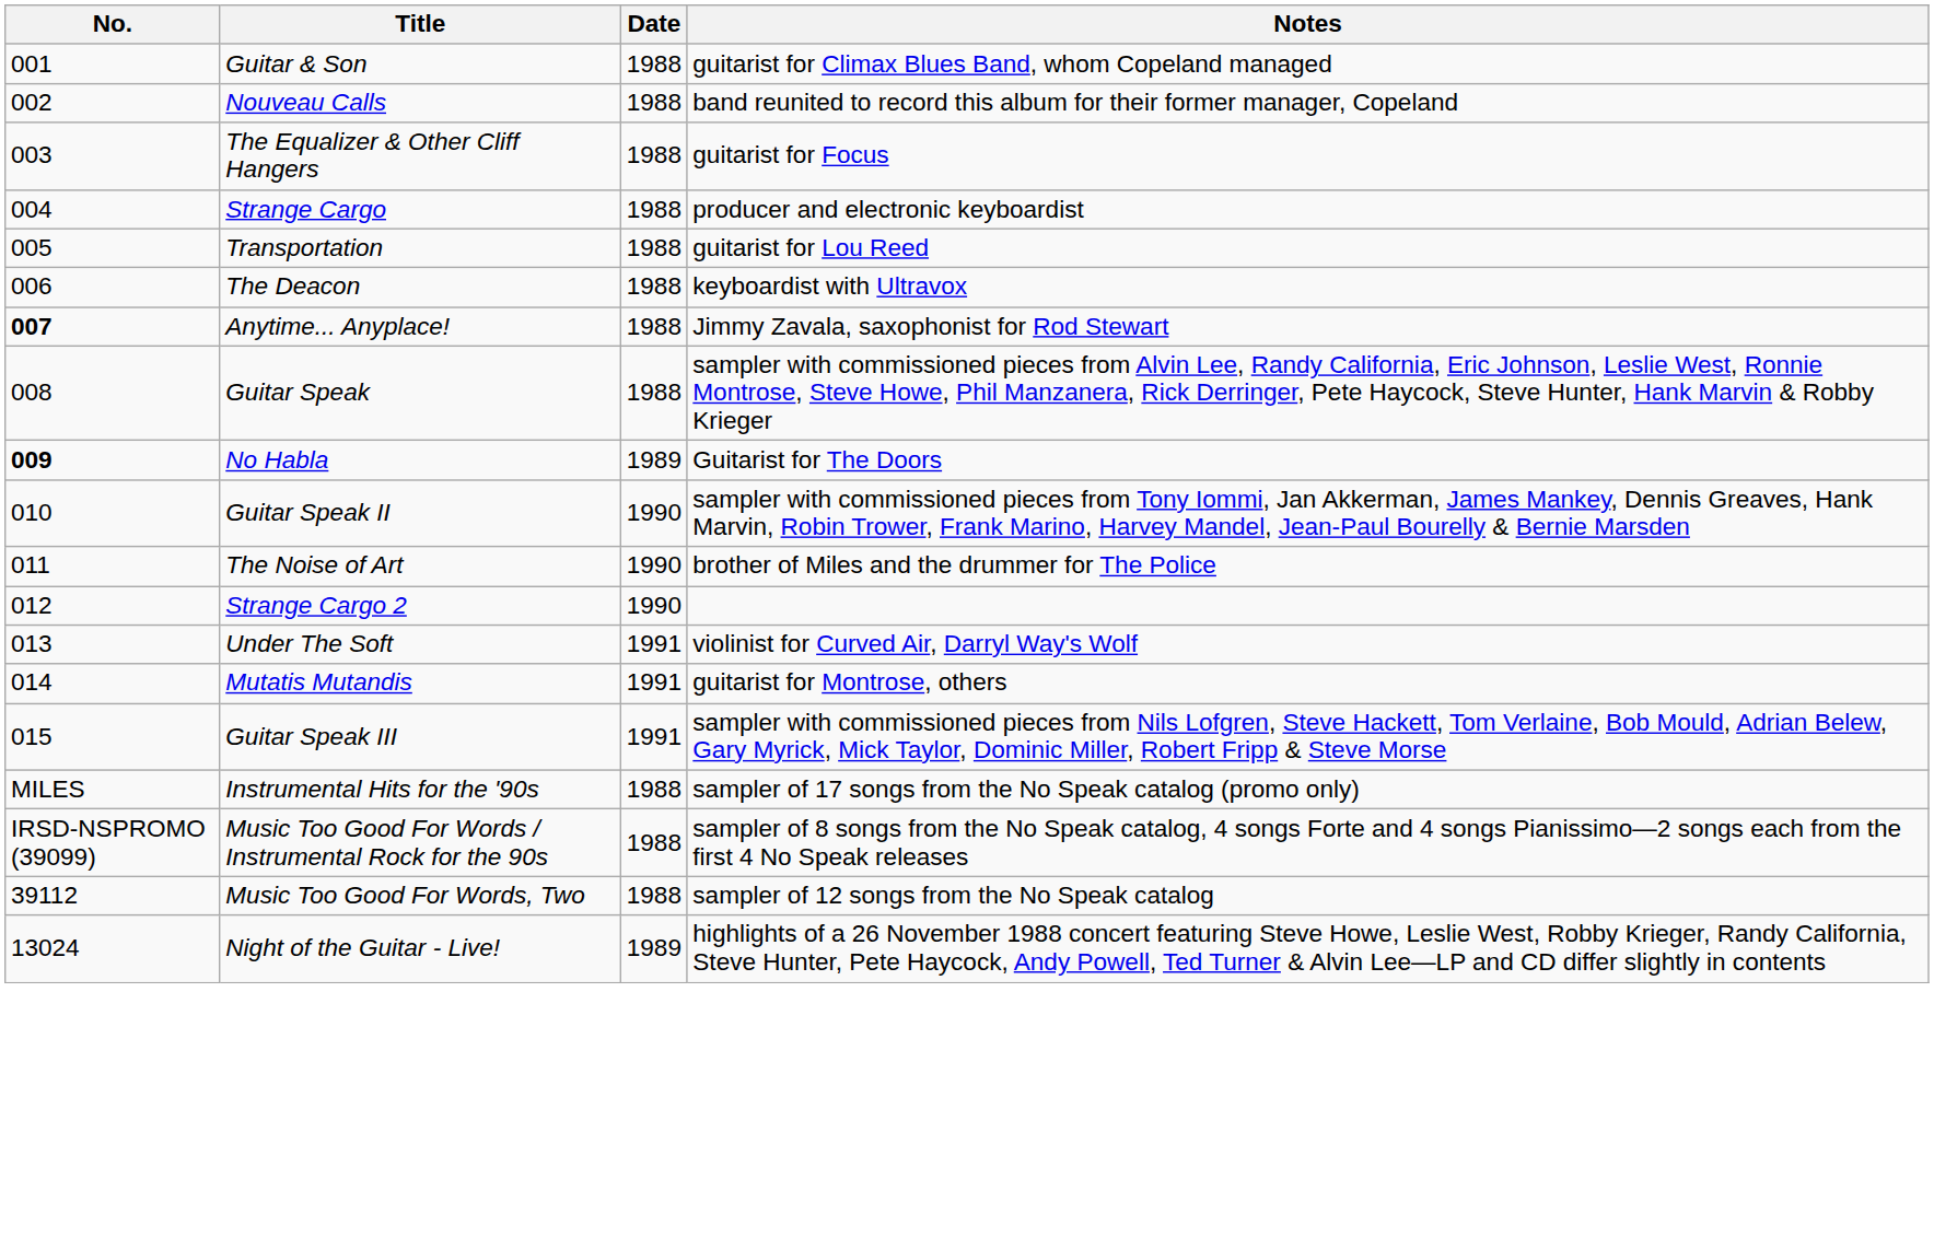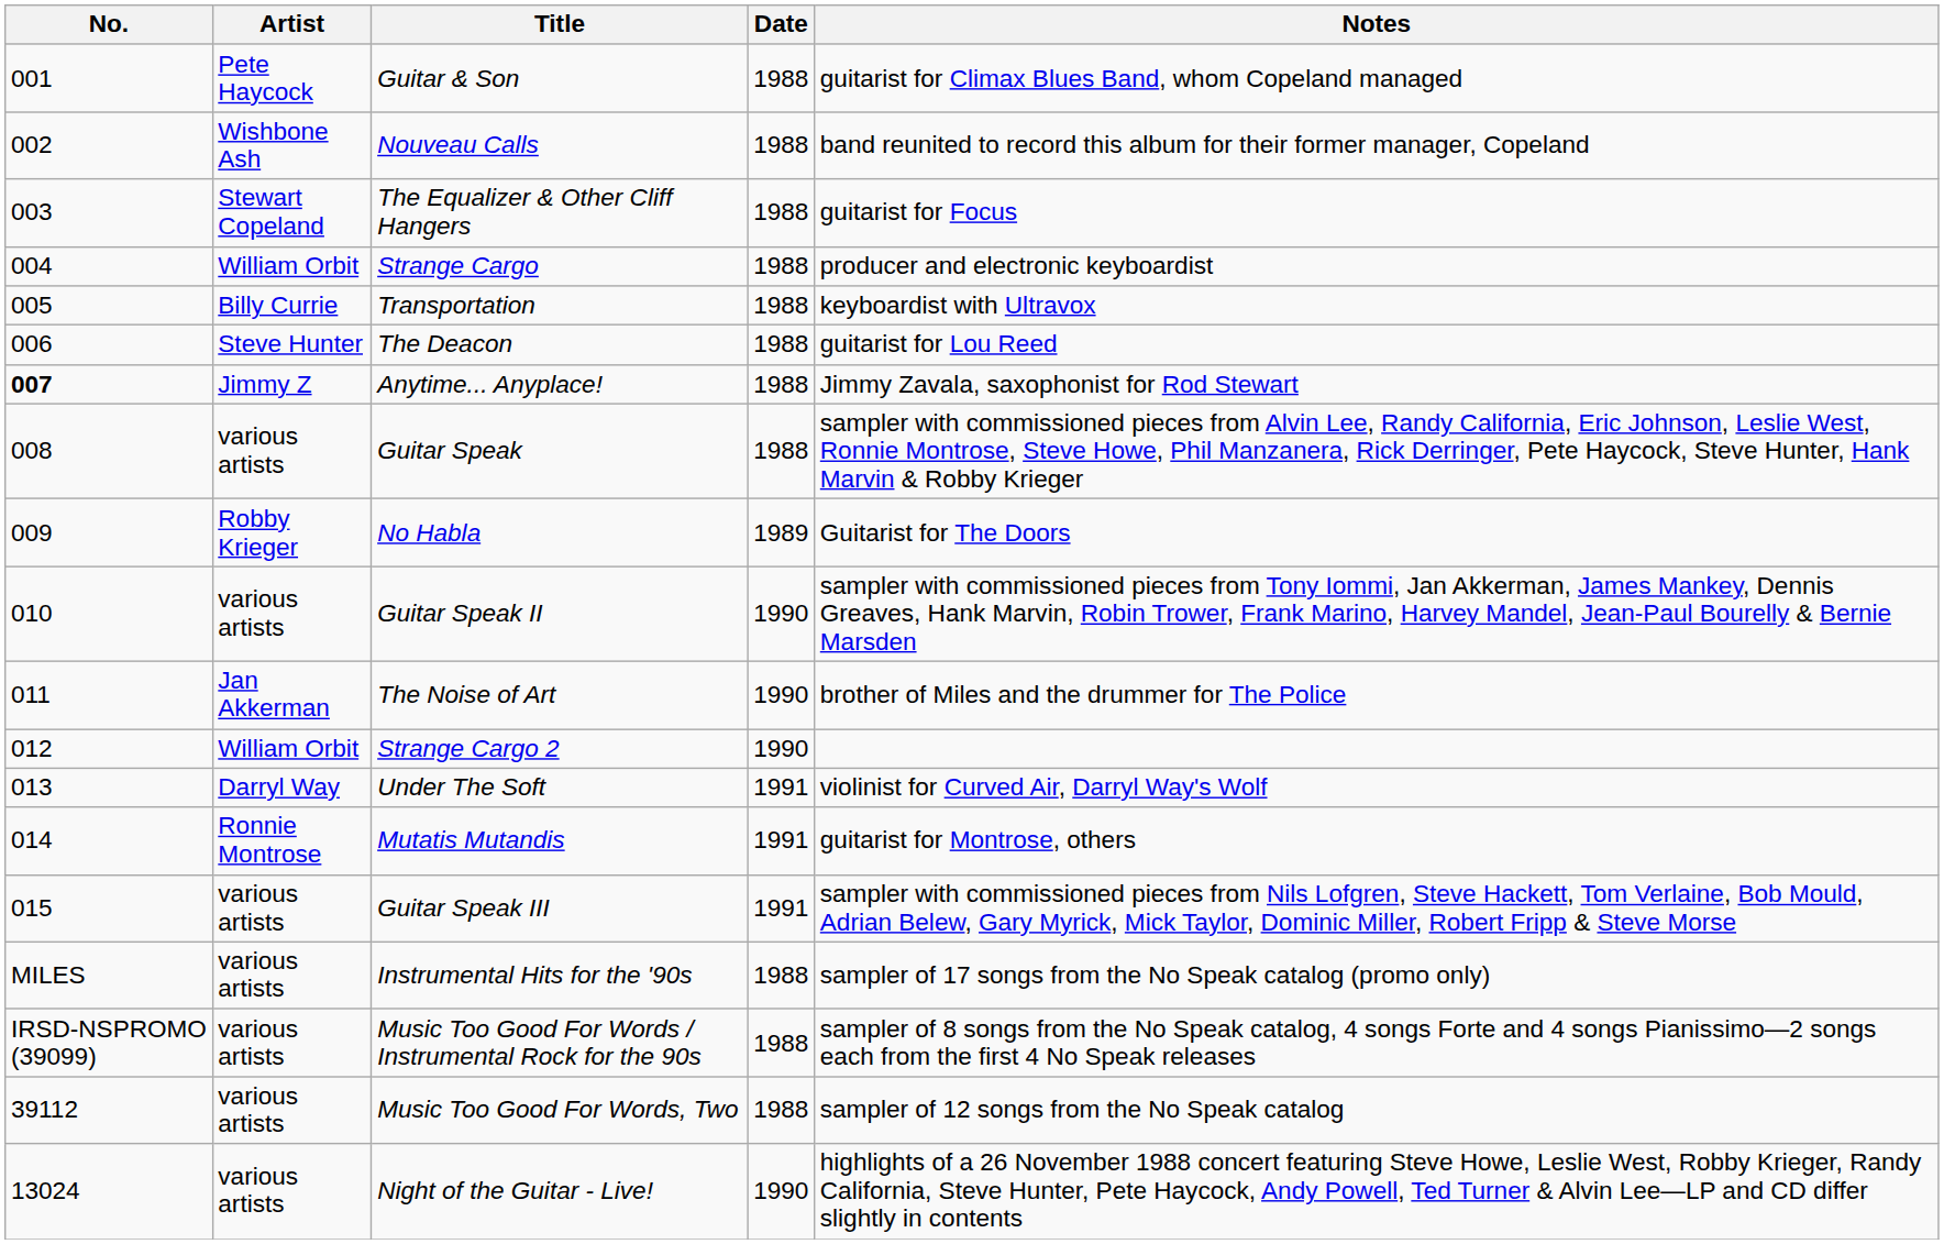 <table class = "wikitable">
 <tr>
 <th>No.</th>
+<th>Artist</th>
 <th>Title</th>
 <th>Date</th>
 <th>Notes</th>
 </tr>
 <tr>
 <td>001</td>
+<td><a href='#'>Pete Haycock</a></td>
 <td><em>Guitar & Son</em></td>
 <td>1988</td>
 <td>guitarist for <a href='#'>Climax Blues Band</a>, whom Copeland managed </td>
 </tr>
 <tr>
 <td>002</td>
+<td><a href='#'>Wishbone Ash</a></td>
 <td><em><a href='#'>Nouveau Calls</a></em></td>
 <td>1988</td>
 <td>band reunited to record this album for their former manager, Copeland</td>
 </tr>
 <tr>
 <td>003</td>
+<td><a href='#'>Stewart Copeland</a></td>
 <td><em>The Equalizer & Other Cliff Hangers</em></td>
 <td>1988</td>
 <td>guitarist for <a href='#'>Focus</a></td>
 </tr>
 <tr>
 <td>004</td>
+<td><a href='#'>William Orbit</a></td>
 <td><em><a href='#'>Strange Cargo</a></em></td>
 <td>1988</td>
 <td>producer and electronic keyboardist</td>
 </tr>
 <tr>
 <td>005</td>
+<td><a href='#'>Billy Currie</a></td>
 <td><em>Transportation</em></td>
+<td>1988</td>
+<td>keyboardist with <a href='#'>Ultravox</a></td>
+</tr>
+<tr>
+<td>006</td>
+<td><a href='#'>Steve Hunter</a></td>
+<td><em>The Deacon</em></td>
 <td>1988</td>
 <td>guitarist for <a href='#'>Lou Reed</a></td>
 </tr>
 <tr>
-<td>006</td>
-<td><em>The Deacon</em></td>
-<td>1988</td>
-<td>keyboardist with <a href='#'>Ultravox</a></td>
-</tr>
-<tr>
 <td><strong>007</strong></td>
+<td><a href='#'>Jimmy Z</a></td>
 <td><em>Anytime... Anyplace!</em></td>
 <td>1988</td>
 <td>Jimmy Zavala, saxophonist for <a href='#'>Rod Stewart</a></td>
 </tr>
 <tr>
 <td>008</td>
+<td>various artists</td>
 <td><em>Guitar Speak</em></td>
 <td>1988</td>
 <td>sampler with commissioned pieces from <a href='#'>Alvin Lee</a>, <a href='#'>Randy California</a>, <a href='#'>Eric Johnson</a>, <a href='#'>Leslie West</a>, <a href='#'>Ronnie Montrose</a>, <a href='#'>Steve Howe</a>, <a href='#'>Phil Manzanera</a>, <a href='#'>Rick Derringer</a>, Pete Haycock, Steve Hunter, <a href='#'>Hank Marvin</a> & Robby Krieger</td>
 </tr>
 <tr>
-<td><strong>009</strong></td>
+<td>009</td>
+<td><a href='#'>Robby Krieger</a></td>
 <td><em><a href='#'>No Habla</a></em></td>
 <td>1989</td>
 <td>Guitarist for <a href='#'>The Doors</a></td>
 </tr>
 <tr>
 <td>010</td>
+<td>various artists</td>
 <td><em>Guitar Speak II</em></td>
 <td>1990</td>
 <td>sampler with commissioned pieces from <a href='#'>Tony Iommi</a>, Jan Akkerman, <a href='#'>James Mankey</a>, Dennis Greaves, Hank Marvin, <a href='#'>Robin Trower</a>, <a href='#'>Frank Marino</a>, <a href='#'>Harvey Mandel</a>, <a href='#'>Jean-Paul Bourelly</a> & <a href='#'>Bernie Marsden</a></td>
 </tr>
 <tr>
 <td>011</td>
+<td><a href='#'>Jan Akkerman</a></td>
 <td><em>The Noise of Art</em></td>
 <td>1990</td>
 <td>brother of Miles and the drummer for <a href='#'>The Police</a></td>
 </tr>
 <tr>
 <td>012</td>
+<td><a href='#'>William Orbit</a></td>
 <td><em><a href='#'>Strange Cargo 2</a></em></td>
 <td>1990</td>
 <td></td>
 </tr>
 <tr>
 <td>013</td>
+<td><a href='#'>Darryl Way</a></td>
 <td><em>Under The Soft</em></td>
 <td>1991</td>
 <td>violinist for <a href='#'>Curved Air</a>, <a href='#'>Darryl Way's Wolf</a></td>
 </tr>
 <tr>
 <td>014</td>
+<td><a href='#'>Ronnie Montrose</a></td>
 <td><em><a href='#'>Mutatis Mutandis</a></em></td>
 <td>1991</td>
 <td>guitarist for <a href='#'>Montrose</a>, others</td>
 </tr>
 <tr>
 <td>015</td>
+<td>various artists</td>
 <td><em>Guitar Speak III</em></td>
 <td>1991</td>
 <td>sampler with commissioned pieces from <a href='#'>Nils Lofgren</a>, <a href='#'>Steve Hackett</a>, <a href='#'>Tom Verlaine</a>, <a href='#'>Bob Mould</a>, <a href='#'>Adrian Belew</a>, <a href='#'>Gary Myrick</a>, <a href='#'>Mick Taylor</a>, <a href='#'>Dominic Miller</a>, <a href='#'>Robert Fripp</a> & <a href='#'>Steve Morse</a></td>
 </tr>
 <tr>
 <td>MILES</td>
+<td>various artists</td>
 <td><em>Instrumental Hits for the '90s</em></td>
 <td>1988</td>
 <td>sampler of 17 songs from the No Speak catalog (promo only)</td>
 </tr>
 <tr>
 <td>IRSD-NSPROMO (39099)</td>
+<td>various artists</td>
 <td><em>Music Too Good For Words / Instrumental Rock for the 90s</em></td>
 <td>1988</td>
 <td>sampler of 8 songs from the No Speak catalog, 4 songs Forte and 4 songs Pianissimo—2 songs each from the first 4 No Speak releases</td>
 </tr>
 <tr>
 <td>39112</td>
+<td>various artists</td>
 <td><em>Music Too Good For Words, Two</em></td>
 <td>1988</td>
 <td>sampler of 12 songs from the No Speak catalog</td>
 </tr>
 <tr>
 <td>13024</td>
+<td>various artists</td>
 <td><em>Night of the Guitar - Live!</em></td>
-<td>1989</td>
+<td>1990</td>
 <td>highlights of a 26 November 1988 concert featuring Steve Howe, Leslie West, Robby Krieger, Randy California, Steve Hunter, Pete Haycock, <a href='#'>Andy Powell</a>, <a href='#'>Ted Turner</a> & Alvin Lee—LP and CD differ slightly in contents</td>
 </tr>
 </table>
